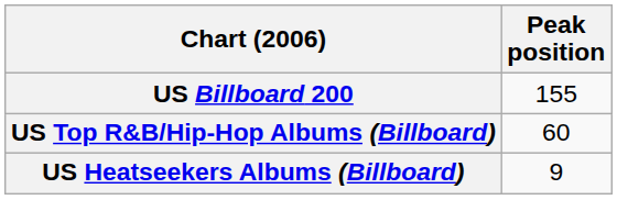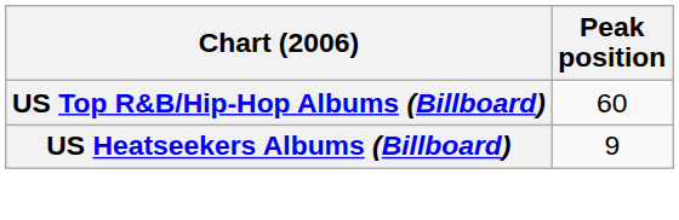 <table class="wikitable sortable plainrowheaders" style="text-align:center">
 <tr>
 <th scope="col">Chart (2006)</th>
 <th scope="col">Peak<br> position</th>
-</tr>
-<tr>
-<th scope="row">US <a href='#'><em>Billboard</em> 200</a></th>
-<td>155</td>
 </tr>
 <tr>
 <th scope="row">US <a href='#'>Top R&B/Hip-Hop Albums</a> <em>(<a href='#'>Billboard</a>)</em></th>
 <td>60</td>
 </tr>
 <tr>
 <th scope="row">US <a href='#'>Heatseekers Albums</a> <em>(<a href='#'>Billboard</a>)</em></th>
 <td>9</td>
 </tr>
 </table>
